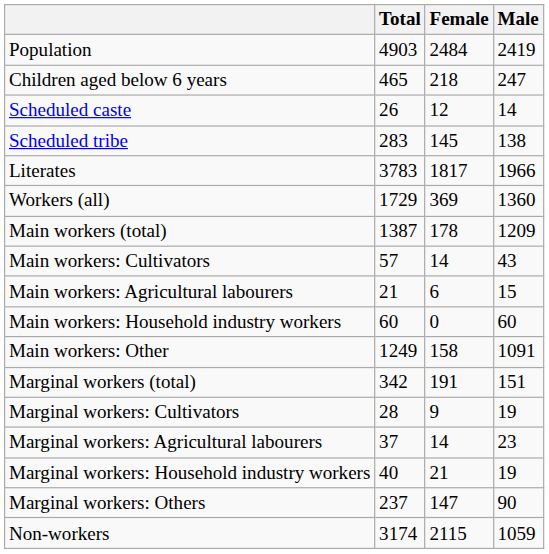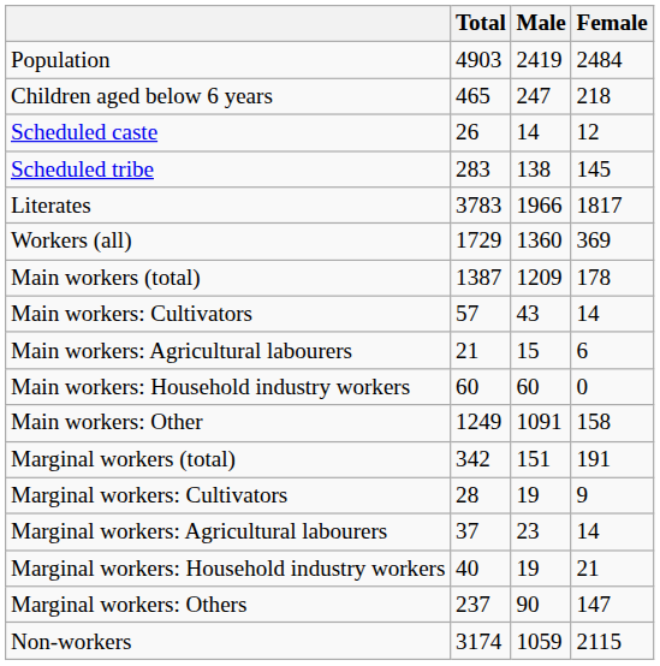 <table class="wikitable sortable">
 <tr>
 <th></th>
 <th>Total</th>
+<th>Male</th>
 <th>Female</th>
-<th>Male</th>
 </tr>
 <tr>
 <td>Population</td>
 <td>4903</td>
+<td>2419</td>
 <td>2484</td>
-<td>2419</td>
 </tr>
 <tr>
 <td>Children aged below 6 years</td>
 <td>465</td>
+<td>247</td>
 <td>218</td>
-<td>247</td>
 </tr>
 <tr>
 <td><a href='#'>Scheduled caste</a></td>
 <td>26</td>
+<td>14</td>
 <td>12</td>
-<td>14</td>
 </tr>
 <tr>
 <td><a href='#'>Scheduled tribe</a></td>
 <td>283</td>
+<td>138</td>
 <td>145</td>
-<td>138</td>
 </tr>
 <tr>
 <td>Literates</td>
 <td>3783</td>
+<td>1966</td>
 <td>1817</td>
-<td>1966</td>
 </tr>
 <tr>
 <td>Workers (all)</td>
 <td>1729</td>
+<td>1360</td>
 <td>369</td>
-<td>1360</td>
 </tr>
 <tr>
 <td>Main workers (total)</td>
 <td>1387</td>
+<td>1209</td>
 <td>178</td>
-<td>1209</td>
 </tr>
 <tr>
 <td>Main workers: Cultivators</td>
 <td>57</td>
+<td>43</td>
 <td>14</td>
-<td>43</td>
 </tr>
 <tr>
 <td>Main workers: Agricultural labourers</td>
 <td>21</td>
+<td>15</td>
 <td>6</td>
-<td>15</td>
 </tr>
 <tr>
 <td>Main workers: Household industry workers</td>
 <td>60</td>
+<td>60</td>
 <td>0</td>
-<td>60</td>
 </tr>
 <tr>
 <td>Main workers: Other</td>
 <td>1249</td>
+<td>1091</td>
 <td>158</td>
-<td>1091</td>
 </tr>
 <tr>
 <td>Marginal workers (total)</td>
 <td>342</td>
+<td>151</td>
 <td>191</td>
-<td>151</td>
 </tr>
 <tr>
 <td>Marginal workers: Cultivators</td>
 <td>28</td>
+<td>19</td>
 <td>9</td>
-<td>19</td>
 </tr>
 <tr>
 <td>Marginal workers: Agricultural labourers</td>
 <td>37</td>
+<td>23</td>
 <td>14</td>
-<td>23</td>
 </tr>
 <tr>
 <td>Marginal workers: Household industry workers</td>
 <td>40</td>
+<td>19</td>
 <td>21</td>
-<td>19</td>
 </tr>
 <tr>
 <td>Marginal workers: Others</td>
 <td>237</td>
+<td>90</td>
 <td>147</td>
-<td>90</td>
 </tr>
 <tr>
 <td>Non-workers</td>
 <td>3174</td>
+<td>1059</td>
 <td>2115</td>
-<td>1059</td>
 </tr>
 </table>
